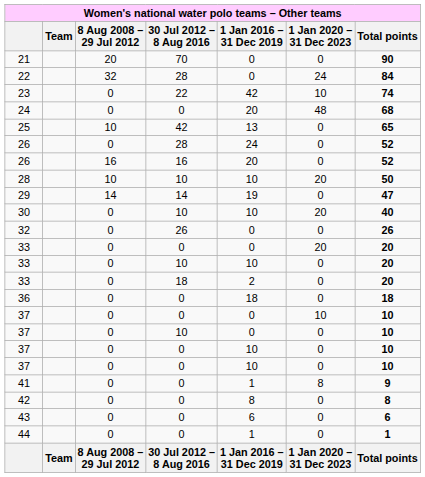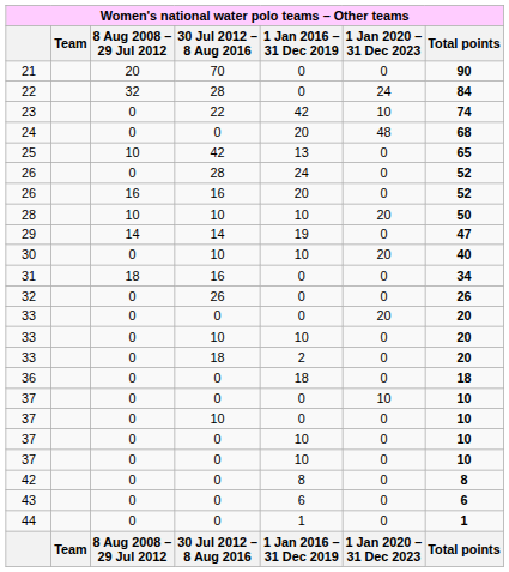 <table class="wikitable mw-collapsible autocollapse" style="text-align: center; font-size: 90%; margin-left: 1em;">
 <tr>
 <th colspan="7" style="background-color: #ffccff;">Women's national water polo teams – Other teams</th>
 </tr>
 <tr>
 <th style="width: 3em;"></th>
 <th>Team</th>
 <th>8 Aug 2008 –<br>29 Jul 2012</th>
 <th>30 Jul 2012 –<br>8 Aug 2016</th>
 <th>1 Jan 2016 –<br>31 Dec 2019</th>
 <th>1 Jan 2020 –<br>31 Dec 2023</th>
 <th>Total points</th>
 </tr>
 <tr>
 <td>21</td>
 <td style="text-align: left;"></td>
 <td>20</td>
 <td>70</td>
 <td>0</td>
 <td>0</td>
 <td><strong>90</strong></td>
 </tr>
 <tr>
 <td>22</td>
 <td style="text-align: left;"></td>
 <td>32</td>
 <td>28</td>
 <td>0</td>
 <td>24</td>
 <td><strong>84</strong></td>
 </tr>
 <tr>
 <td>23</td>
 <td style="text-align: left;"></td>
 <td>0</td>
 <td>22</td>
 <td>42</td>
 <td>10</td>
 <td><strong>74</strong></td>
 </tr>
 <tr>
 <td>24</td>
 <td style="text-align: left;"></td>
 <td>0</td>
 <td>0</td>
 <td>20</td>
 <td>48</td>
 <td><strong>68</strong></td>
 </tr>
 <tr>
 <td>25</td>
 <td style="text-align: left;"></td>
 <td>10</td>
 <td>42</td>
 <td>13</td>
 <td>0</td>
 <td><strong>65</strong></td>
 </tr>
 <tr>
 <td>26</td>
 <td style="text-align: left;"></td>
 <td>0</td>
 <td>28</td>
 <td>24</td>
 <td>0</td>
 <td><strong>52</strong></td>
 </tr>
 <tr>
 <td>26</td>
 <td style="text-align: left;"></td>
 <td>16</td>
 <td>16</td>
 <td>20</td>
 <td>0</td>
 <td><strong>52</strong></td>
 </tr>
 <tr>
 <td>28</td>
 <td style="text-align: left;"></td>
 <td>10</td>
 <td>10</td>
 <td>10</td>
 <td>20</td>
 <td><strong>50</strong></td>
 </tr>
 <tr>
 <td>29</td>
 <td style="text-align: left;"></td>
 <td>14</td>
 <td>14</td>
 <td>19</td>
 <td>0</td>
 <td><strong>47</strong></td>
 </tr>
 <tr>
 <td>30</td>
 <td style="text-align: left;"></td>
 <td>0</td>
 <td>10</td>
 <td>10</td>
 <td>20</td>
 <td><strong>40</strong></td>
 </tr>
 <tr>
+<td>31</td>
+<td style="text-align: left;"></td>
+<td>18</td>
+<td>16</td>
+<td>0</td>
+<td>0</td>
+<td><strong>34</strong></td>
+</tr>
+<tr>
 <td>32</td>
 <td style="text-align: left;"></td>
 <td>0</td>
 <td>26</td>
 <td>0</td>
 <td>0</td>
 <td><strong>26</strong></td>
 </tr>
 <tr>
 <td>33</td>
 <td style="text-align: left;"></td>
 <td>0</td>
 <td>0</td>
 <td>0</td>
 <td>20</td>
 <td><strong>20</strong></td>
 </tr>
 <tr>
 <td>33</td>
 <td style="text-align: left;"></td>
 <td>0</td>
 <td>10</td>
 <td>10</td>
 <td>0</td>
 <td><strong>20</strong></td>
 </tr>
 <tr>
 <td>33</td>
 <td style="text-align: left;"></td>
 <td>0</td>
 <td>18</td>
 <td>2</td>
 <td>0</td>
 <td><strong>20</strong></td>
 </tr>
 <tr>
 <td>36</td>
 <td style="text-align: left;"></td>
 <td>0</td>
 <td>0</td>
 <td>18</td>
 <td>0</td>
 <td><strong>18</strong></td>
 </tr>
 <tr>
 <td>37</td>
 <td style="text-align: left;"></td>
 <td>0</td>
 <td>0</td>
 <td>0</td>
 <td>10</td>
 <td><strong>10</strong></td>
 </tr>
 <tr>
 <td>37</td>
 <td style="text-align: left;"></td>
 <td>0</td>
 <td>10</td>
 <td>0</td>
 <td>0</td>
 <td><strong>10</strong></td>
 </tr>
 <tr>
 <td>37</td>
 <td style="text-align: left;"></td>
 <td>0</td>
 <td>0</td>
 <td>10</td>
 <td>0</td>
 <td><strong>10</strong></td>
 </tr>
 <tr>
 <td>37</td>
 <td style="text-align: left;"></td>
 <td>0</td>
 <td>0</td>
 <td>10</td>
 <td>0</td>
 <td><strong>10</strong></td>
 </tr>
 <tr>
-<td>41</td>
-<td style="text-align: left;"></td>
-<td>0</td>
-<td>0</td>
-<td>1</td>
-<td>8</td>
-<td><strong>9</strong></td>
-</tr>
-<tr>
 <td>42</td>
 <td style="text-align: left;"></td>
 <td>0</td>
 <td>0</td>
 <td>8</td>
 <td>0</td>
 <td><strong>8</strong></td>
 </tr>
 <tr>
 <td>43</td>
 <td style="text-align: left;"></td>
 <td>0</td>
 <td>0</td>
 <td>6</td>
 <td>0</td>
 <td><strong>6</strong></td>
 </tr>
 <tr>
 <td>44</td>
 <td style="text-align: left;"></td>
 <td>0</td>
 <td>0</td>
 <td>1</td>
 <td>0</td>
 <td><strong>1</strong></td>
 </tr>
 <tr>
 <th style="width: 3em;"></th>
 <th>Team</th>
 <th>8 Aug 2008 –<br>29 Jul 2012</th>
 <th>30 Jul 2012 –<br>8 Aug 2016</th>
 <th>1 Jan 2016 –<br>31 Dec 2019</th>
 <th>1 Jan 2020 –<br>31 Dec 2023</th>
 <th>Total points</th>
 </tr>
 </table>
